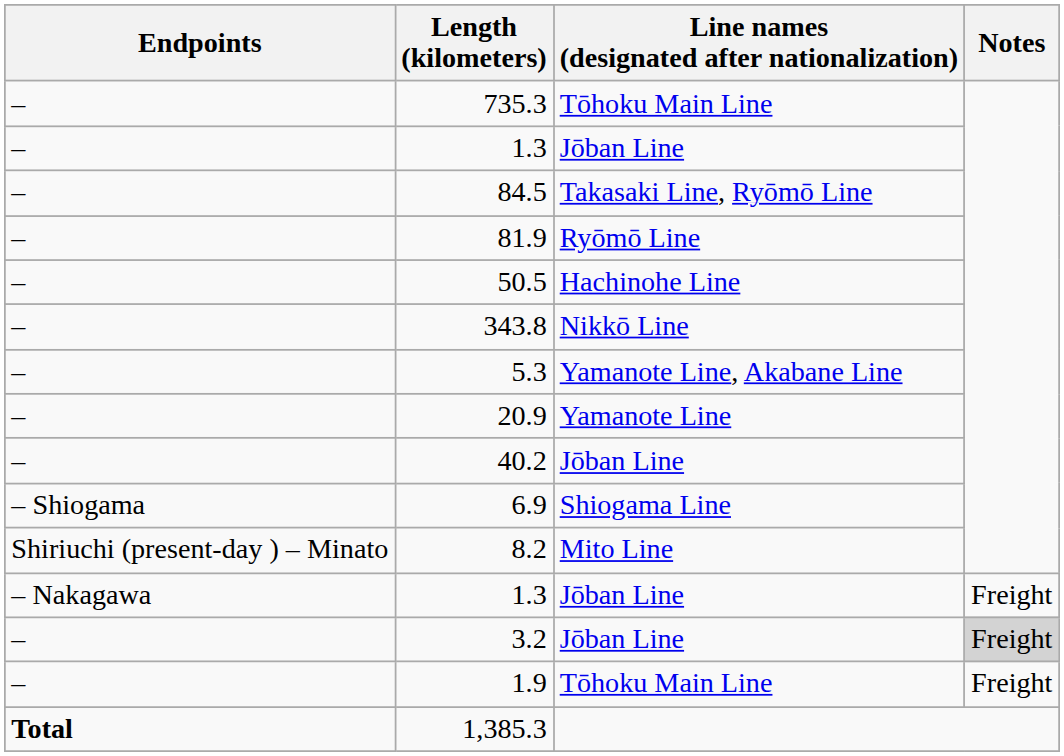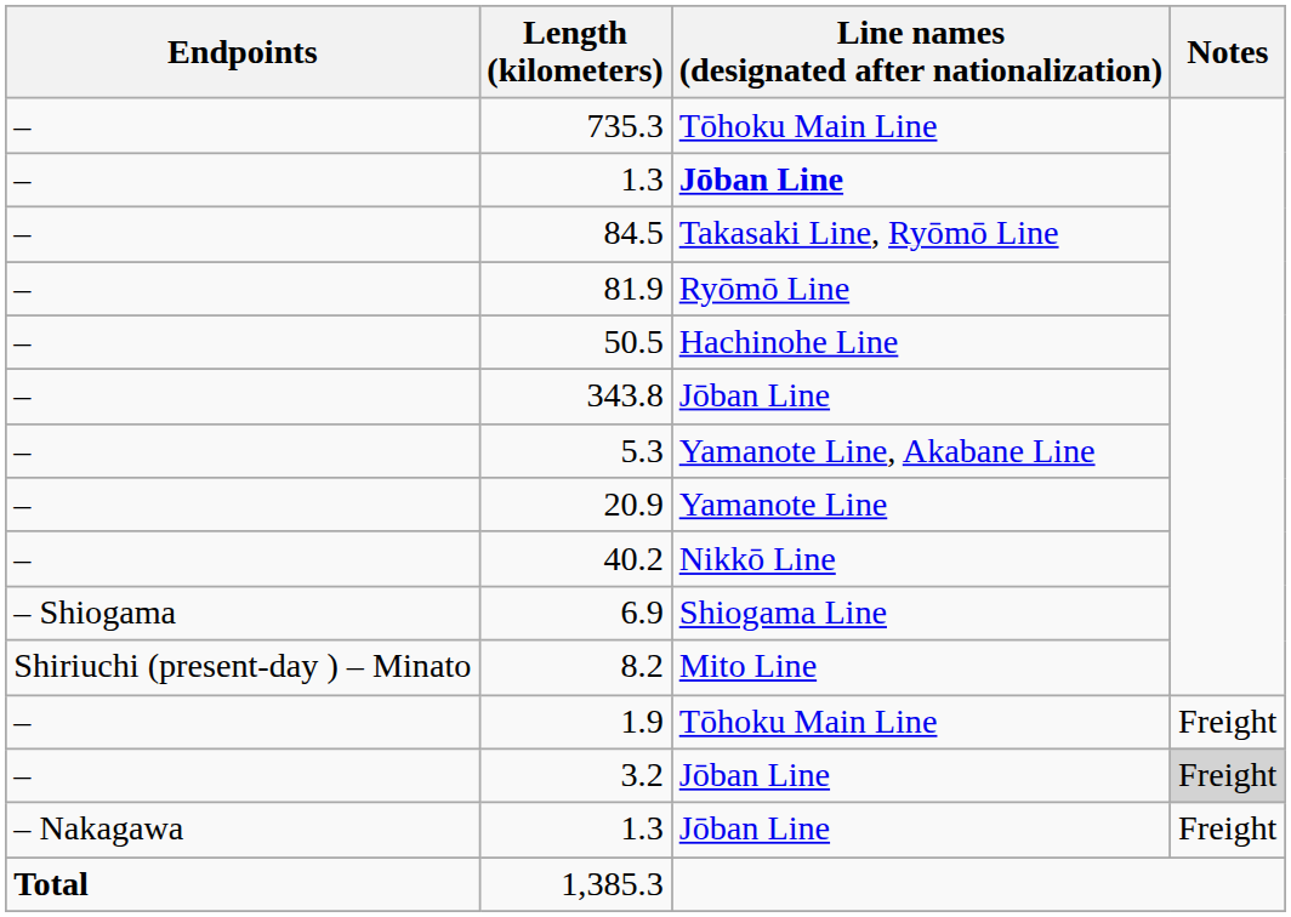 <table class=wikitable>
 <tr>
 <th>Endpoints</th>
 <th>Length<br>(kilometers)</th>
 <th>Line names<br>(designated after nationalization)</th>
 <th>Notes</th>
 </tr>
 <tr>
 <td> – </td>
 <td style="text-align:right">735.3</td>
 <td><a href='#'>Tōhoku Main Line</a></td>
 </tr>
 <tr>
 <td> – </td>
 <td style="text-align:right">1.3</td>
-<td><a href='#'>Jōban Line</a></td>
+<td><strong><a href='#'>Jōban Line</a></strong></td>
 </tr>
 <tr>
 <td> – </td>
 <td style="text-align:right">84.5</td>
 <td><a href='#'>Takasaki Line</a>, <a href='#'>Ryōmō Line</a></td>
 </tr>
 <tr>
 <td> – </td>
 <td style="text-align:right">81.9</td>
 <td><a href='#'>Ryōmō Line</a></td>
 </tr>
 <tr>
 <td> – </td>
 <td style="text-align:right">50.5</td>
 <td><a href='#'>Hachinohe Line</a></td>
 </tr>
 <tr>
 <td> – </td>
 <td style="text-align:right">343.8</td>
-<td><a href='#'>Nikkō Line</a></td>
+<td><a href='#'>Jōban Line</a></td>
 </tr>
 <tr>
 <td> – </td>
 <td style="text-align:right">5.3</td>
 <td><a href='#'>Yamanote Line</a>, <a href='#'>Akabane Line</a></td>
 </tr>
 <tr>
 <td> – </td>
 <td style="text-align:right">20.9</td>
 <td><a href='#'>Yamanote Line</a></td>
 </tr>
 <tr>
 <td> – </td>
 <td style="text-align:right">40.2</td>
-<td><a href='#'>Jōban Line</a></td>
+<td><a href='#'>Nikkō Line</a></td>
 </tr>
 <tr>
 <td> – Shiogama</td>
 <td style="text-align:right">6.9</td>
 <td><a href='#'>Shiogama Line</a></td>
 </tr>
 <tr>
 <td>Shiriuchi (present-day ) – Minato</td>
 <td style="text-align:right">8.2</td>
 <td><a href='#'>Mito Line</a></td>
 </tr>
 <tr>
-<td> – Nakagawa</td>
-<td style="text-align:right">1.3</td>
-<td><a href='#'>Jōban Line</a></td>
+<td> – </td>
+<td style="text-align:right">1.9</td>
+<td><a href='#'>Tōhoku Main Line</a></td>
 <td>Freight</td>
 </tr>
 <tr>
 <td> – </td>
 <td style="text-align:right">3.2</td>
 <td><a href='#'>Jōban Line</a></td>
 <td style="background: lightgrey;">Freight</td>
 </tr>
 <tr>
-<td> – </td>
-<td style="text-align:right">1.9</td>
-<td><a href='#'>Tōhoku Main Line</a></td>
+<td> – Nakagawa</td>
+<td style="text-align:right">1.3</td>
+<td><a href='#'>Jōban Line</a></td>
 <td>Freight</td>
 </tr>
 <tr>
 <td><strong>Total</strong></td>
 <td style="text-align:right">1,385.3</td>
 </tr>
 </table>
